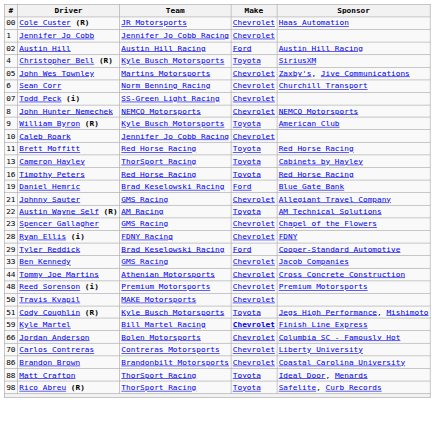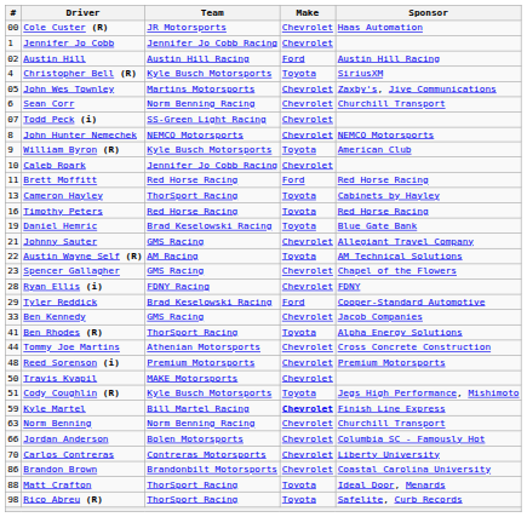 <table class="wikitable" style="font-size:95%">
 <tr>
 <th>#</th>
 <th>Driver</th>
 <th>Team</th>
 <th>Make</th>
 <th>Sponsor</th>
 </tr>
 <tr>
 <td>00</td>
 <td><a href='#'>Cole Custer</a> <strong>(R)</strong></td>
 <td><a href='#'>JR Motorsports</a></td>
 <td><a href='#'>Chevrolet</a></td>
 <td><a href='#'>Haas Automation</a></td>
 </tr>
 <tr>
 <td>1</td>
 <td><a href='#'>Jennifer Jo Cobb</a></td>
 <td><a href='#'>Jennifer Jo Cobb Racing</a></td>
 <td><a href='#'>Chevrolet</a></td>
 <td></td>
 </tr>
 <tr>
 <td>02</td>
 <td><a href='#'>Austin Hill</a></td>
 <td><a href='#'>Austin Hill Racing</a></td>
 <td><a href='#'>Ford</a></td>
 <td><a href='#'>Austin Hill Racing</a></td>
 </tr>
 <tr>
 <td>4</td>
 <td><a href='#'>Christopher Bell</a> <strong>(R)</strong></td>
 <td><a href='#'>Kyle Busch Motorsports</a></td>
 <td><a href='#'>Toyota</a></td>
 <td><a href='#'>SiriusXM</a></td>
 </tr>
 <tr>
 <td>05</td>
 <td><a href='#'>John Wes Townley</a></td>
 <td><a href='#'>Martins Motorsports</a></td>
 <td><a href='#'>Chevrolet</a></td>
 <td><a href='#'>Zaxby's</a>, <a href='#'>Jive Communications</a></td>
 </tr>
 <tr>
 <td>6</td>
 <td><a href='#'>Sean Corr</a></td>
 <td><a href='#'>Norm Benning Racing</a></td>
 <td><a href='#'>Chevrolet</a></td>
 <td><a href='#'>Churchill Transport</a></td>
 </tr>
 <tr>
 <td>07</td>
 <td><a href='#'>Todd Peck</a> <strong>(i)</strong></td>
 <td><a href='#'>SS-Green Light Racing</a></td>
 <td><a href='#'>Chevrolet</a></td>
 <td></td>
 </tr>
 <tr>
 <td>8</td>
 <td><a href='#'>John Hunter Nemechek</a></td>
 <td><a href='#'>NEMCO Motorsports</a></td>
 <td><a href='#'>Chevrolet</a></td>
 <td><a href='#'>NEMCO Motorsports</a></td>
 </tr>
 <tr>
 <td>9</td>
 <td><a href='#'>William Byron</a> <strong>(R)</strong></td>
 <td><a href='#'>Kyle Busch Motorsports</a></td>
 <td><a href='#'>Toyota</a></td>
 <td><a href='#'>American Club</a></td>
 </tr>
 <tr>
 <td>10</td>
 <td><a href='#'>Caleb Roark</a></td>
 <td><a href='#'>Jennifer Jo Cobb Racing</a></td>
 <td><a href='#'>Chevrolet</a></td>
 <td></td>
 </tr>
 <tr>
 <td>11</td>
 <td><a href='#'>Brett Moffitt</a></td>
 <td><a href='#'>Red Horse Racing</a></td>
-<td><a href='#'>Toyota</a></td>
+<td><a href='#'>Ford</a></td>
 <td><a href='#'>Red Horse Racing</a></td>
 </tr>
 <tr>
 <td>13</td>
 <td><a href='#'>Cameron Hayley</a></td>
 <td><a href='#'>ThorSport Racing</a></td>
 <td><a href='#'>Toyota</a></td>
 <td><a href='#'>Cabinets by Hayley</a></td>
 </tr>
 <tr>
 <td>16</td>
 <td><a href='#'>Timothy Peters</a></td>
 <td><a href='#'>Red Horse Racing</a></td>
 <td><a href='#'>Toyota</a></td>
 <td><a href='#'>Red Horse Racing</a></td>
 </tr>
 <tr>
 <td>19</td>
 <td><a href='#'>Daniel Hemric</a></td>
 <td><a href='#'>Brad Keselowski Racing</a></td>
-<td><a href='#'>Ford</a></td>
+<td><a href='#'>Toyota</a></td>
 <td><a href='#'>Blue Gate Bank</a></td>
 </tr>
 <tr>
 <td>21</td>
 <td><a href='#'>Johnny Sauter</a></td>
 <td><a href='#'>GMS Racing</a></td>
 <td><a href='#'>Chevrolet</a></td>
 <td><a href='#'>Allegiant Travel Company</a></td>
 </tr>
 <tr>
 <td>22</td>
 <td><a href='#'>Austin Wayne Self</a> <strong>(R)</strong></td>
 <td><a href='#'>AM Racing</a></td>
 <td><a href='#'>Toyota</a></td>
 <td><a href='#'>AM Technical Solutions</a></td>
 </tr>
 <tr>
 <td>23</td>
 <td><a href='#'>Spencer Gallagher</a></td>
 <td><a href='#'>GMS Racing</a></td>
 <td><a href='#'>Chevrolet</a></td>
 <td><a href='#'>Chapel of the Flowers</a></td>
 </tr>
 <tr>
 <td>28</td>
 <td><a href='#'>Ryan Ellis</a> <strong>(i)</strong></td>
 <td><a href='#'>FDNY Racing</a></td>
 <td><a href='#'>Chevrolet</a></td>
 <td><a href='#'>FDNY</a></td>
 </tr>
 <tr>
 <td>29</td>
 <td><a href='#'>Tyler Reddick</a></td>
 <td><a href='#'>Brad Keselowski Racing</a></td>
 <td><a href='#'>Ford</a></td>
 <td><a href='#'>Cooper-Standard Automotive</a></td>
 </tr>
 <tr>
 <td>33</td>
 <td><a href='#'>Ben Kennedy</a></td>
 <td><a href='#'>GMS Racing</a></td>
 <td><a href='#'>Chevrolet</a></td>
 <td><a href='#'>Jacob Companies</a></td>
 </tr>
 <tr>
+<td>41</td>
+<td><a href='#'>Ben Rhodes</a> <strong>(R)</strong></td>
+<td><a href='#'>ThorSport Racing</a></td>
+<td><a href='#'>Toyota</a></td>
+<td><a href='#'>Alpha Energy Solutions</a></td>
+</tr>
+<tr>
 <td>44</td>
 <td><a href='#'>Tommy Joe Martins</a></td>
 <td><a href='#'>Athenian Motorsports</a></td>
 <td><a href='#'>Chevrolet</a></td>
 <td><a href='#'>Cross Concrete Construction</a></td>
 </tr>
 <tr>
 <td>48</td>
 <td><a href='#'>Reed Sorenson</a> <strong>(i)</strong></td>
 <td><a href='#'>Premium Motorsports</a></td>
 <td><a href='#'>Chevrolet</a></td>
 <td><a href='#'>Premium Motorsports</a></td>
 </tr>
 <tr>
 <td>50</td>
 <td><a href='#'>Travis Kvapil</a></td>
 <td><a href='#'>MAKE Motorsports</a></td>
 <td><a href='#'>Chevrolet</a></td>
 <td></td>
 </tr>
 <tr>
 <td>51</td>
 <td><a href='#'>Cody Coughlin</a> <strong>(R)</strong></td>
 <td><a href='#'>Kyle Busch Motorsports</a></td>
 <td><a href='#'>Toyota</a></td>
 <td><a href='#'>Jegs High Performance</a>, <a href='#'>Mishimoto</a></td>
 </tr>
 <tr>
 <td>59</td>
 <td><a href='#'>Kyle Martel</a></td>
 <td><a href='#'>Bill Martel Racing</a></td>
 <td><strong><a href='#'>Chevrolet</a></strong></td>
 <td><a href='#'>Finish Line Express</a></td>
+</tr>
+<tr>
+<td>63</td>
+<td><a href='#'>Norm Benning</a></td>
+<td><a href='#'>Norm Benning Racing</a></td>
+<td><a href='#'>Chevrolet</a></td>
+<td><a href='#'>Churchill Transport</a></td>
 </tr>
 <tr>
 <td>66</td>
 <td><a href='#'>Jordan Anderson</a></td>
 <td><a href='#'>Bolen Motorsports</a></td>
 <td><a href='#'>Chevrolet</a></td>
 <td><a href='#'>Columbia SC - Famously Hot</a></td>
 </tr>
 <tr>
 <td>70</td>
 <td><a href='#'>Carlos Contreras</a></td>
 <td><a href='#'>Contreras Motorsports</a></td>
 <td><a href='#'>Chevrolet</a></td>
 <td><a href='#'>Liberty University</a></td>
 </tr>
 <tr>
 <td>86</td>
 <td><a href='#'>Brandon Brown</a></td>
 <td><a href='#'>Brandonbilt Motorsports</a></td>
 <td><a href='#'>Chevrolet</a></td>
 <td><a href='#'>Coastal Carolina University</a></td>
 </tr>
 <tr>
 <td>88</td>
 <td><a href='#'>Matt Crafton</a></td>
 <td><a href='#'>ThorSport Racing</a></td>
 <td><a href='#'>Toyota</a></td>
 <td><a href='#'>Ideal Door</a>, <a href='#'>Menards</a></td>
 </tr>
 <tr>
 <td>98</td>
 <td><a href='#'>Rico Abreu</a> <strong>(R)</strong></td>
 <td><a href='#'>ThorSport Racing</a></td>
 <td><a href='#'>Toyota</a></td>
 <td><a href='#'>Safelite</a>, <a href='#'>Curb Records</a></td>
 </tr>
 <tr>
 <th colspan="5"></th>
 </tr>
 </table>
